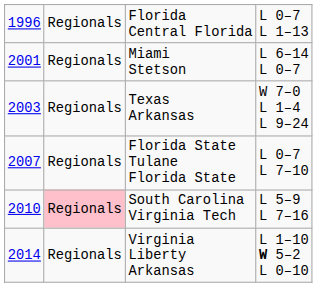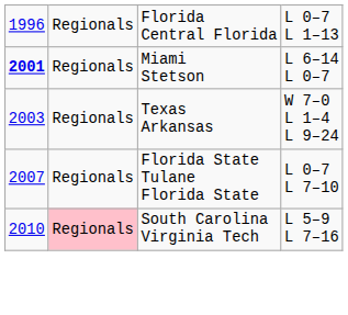 <table class="wikitable">
 <tr>
 <td><a href='#'>1996</a></td>
 <td>Regionals</td>
 <td>Florida<br>Central Florida</td>
 <td>L 0–7<br>L 1–13</td>
 </tr>
 <tr>
-<td><a href='#'>2001</a></td>
+<td><strong><a href='#'>2001</a></strong></td>
 <td>Regionals</td>
 <td>Miami<br>Stetson</td>
 <td>L 6–14<br>L 0–7</td>
 </tr>
 <tr>
 <td><a href='#'>2003</a></td>
 <td>Regionals</td>
 <td>Texas<br>Arkansas</td>
 <td>W 7–0<br>L 1–4<br>L 9–24</td>
 </tr>
 <tr>
 <td><a href='#'>2007</a></td>
 <td>Regionals</td>
 <td>Florida State<br>Tulane<br>Florida State</td>
 <td>L 0–7<br>L 7–10</td>
 </tr>
 <tr>
 <td><a href='#'>2010</a></td>
 <td style="background: pink;">Regionals</td>
 <td>South Carolina<br>Virginia Tech</td>
 <td>L 5–9<br>L 7–16</td>
 </tr>
-<tr>
-<td><a href='#'>2014</a></td>
-<td>Regionals</td>
-<td>Virginia<br>Liberty<br>Arkansas</td>
-<td>L 1–10<br><strong>W</strong> 5–2<br>L 0–10</td>
-</tr>
 </table>
